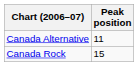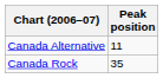 <table class="wikitable">
 <tr>
 <th>Chart (2006–07)</th>
 <th>Peak<br>position</th>
 </tr>
 <tr>
 <td><a href='#'>Canada Alternative</a></td>
 <td>11</td>
 </tr>
 <tr>
 <td><a href='#'>Canada Rock</a></td>
-<td>15</td>
+<td>35</td>
 </tr>
 </table>
